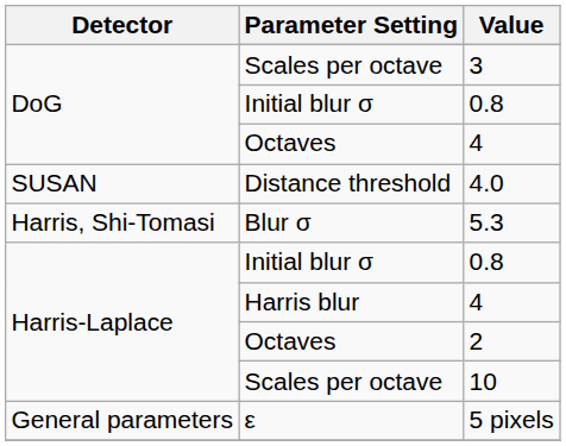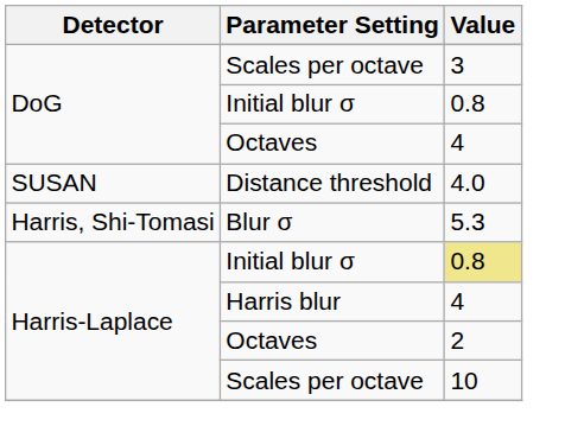 <table class="wikitable">
 <tr>
 <th>Detector</th>
 <th>Parameter Setting</th>
 <th>Value</th>
 </tr>
 <tr>
 <td rowspan="4">DoG</td>
 </tr>
 <tr>
 <td>Scales per octave</td>
 <td>3</td>
 </tr>
 <tr>
 <td>Initial blur σ</td>
 <td>0.8</td>
 </tr>
 <tr>
 <td>Octaves</td>
 <td>4</td>
 </tr>
 <tr>
 <td>SUSAN</td>
 <td>Distance threshold</td>
 <td>4.0</td>
 </tr>
 <tr>
 <td>Harris, Shi-Tomasi</td>
 <td>Blur σ</td>
 <td>5.3</td>
 </tr>
 <tr>
 <td rowspan="4">Harris-Laplace</td>
 <td>Initial blur σ</td>
-<td>0.8</td>
+<td style="background: khaki;">0.8</td>
 </tr>
 <tr>
 <td>Harris blur</td>
 <td>4</td>
 </tr>
 <tr>
 <td>Octaves</td>
 <td>2</td>
 </tr>
 <tr>
 <td>Scales per octave</td>
 <td>10</td>
 </tr>
 <tr>
-<td>General parameters</td>
-<td>ε</td>
-<td>5 pixels</td>
-</tr>
-<tr>
 </tr>
 </table>
